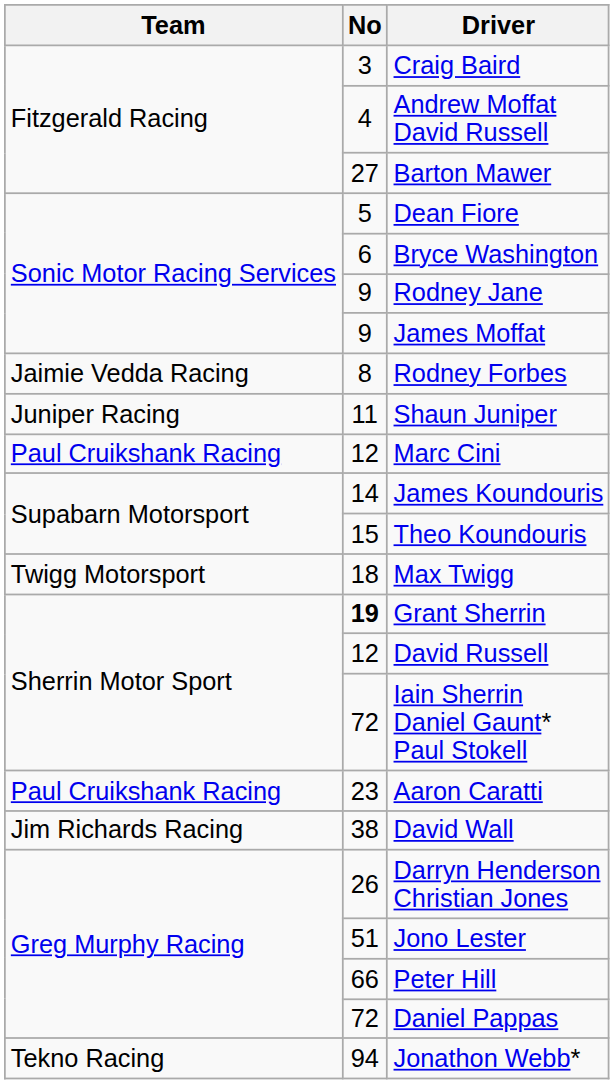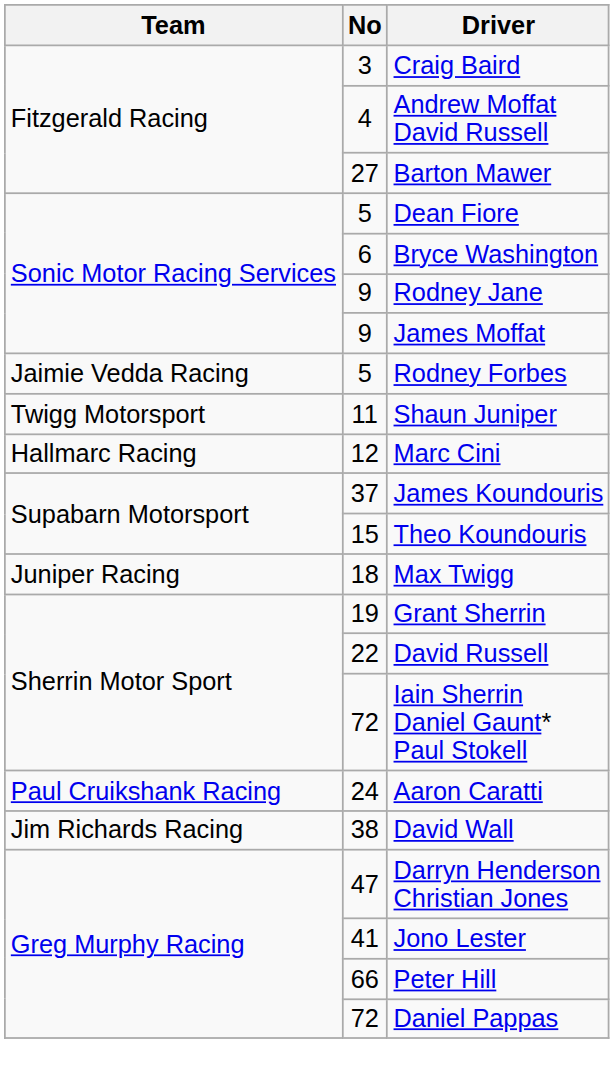 <table class="wikitable" style="font-size: 90%;">
 <tr>
 <th>Team</th>
 <th>No</th>
 <th>Driver</th>
 </tr>
 <tr>
 <td rowspan=3>Fitzgerald Racing</td>
 <td align="center">3</td>
 <td> <a href='#'>Craig Baird</a></td>
 </tr>
 <tr>
 <td align="center">4</td>
 <td> <a href='#'>Andrew Moffat</a><br> <a href='#'>David Russell</a></td>
 </tr>
 <tr>
 <td align="center">27</td>
 <td> <a href='#'>Barton Mawer</a></td>
 </tr>
 <tr>
 <td rowspan=4><a href='#'>Sonic Motor Racing Services</a></td>
 <td align="center">5</td>
 <td> <a href='#'>Dean Fiore</a></td>
 </tr>
 <tr>
 <td align="center">6</td>
 <td> <a href='#'>Bryce Washington</a></td>
 </tr>
 <tr>
 <td align="center">9</td>
 <td> <a href='#'>Rodney Jane</a></td>
 </tr>
 <tr>
 <td align="center">9</td>
 <td> <a href='#'>James Moffat</a></td>
 </tr>
 <tr>
 <td>Jaimie Vedda Racing</td>
-<td align="center">8</td>
+<td align="center">5</td>
 <td> <a href='#'>Rodney Forbes</a></td>
 </tr>
 <tr>
-<td>Juniper Racing</td>
+<td>Twigg Motorsport</td>
 <td align="center">11</td>
 <td> <a href='#'>Shaun Juniper</a></td>
 </tr>
 <tr>
-<td><a href='#'>Paul Cruikshank Racing</a></td>
+<td>Hallmarc Racing</td>
 <td align="center">12</td>
 <td> <a href='#'>Marc Cini</a></td>
 </tr>
 <tr>
 <td rowspan=2>Supabarn Motorsport</td>
-<td align="center">14</td>
+<td align="center">37</td>
 <td> <a href='#'>James Koundouris</a></td>
 </tr>
 <tr>
 <td align="center">15</td>
 <td> <a href='#'>Theo Koundouris</a></td>
 </tr>
 <tr>
-<td>Twigg Motorsport</td>
+<td>Juniper Racing</td>
 <td align="center">18</td>
 <td> <a href='#'>Max Twigg</a></td>
 </tr>
 <tr>
 <td rowspan=3>Sherrin Motor Sport</td>
-<td align="center"><strong>19</strong></td>
+<td align="center">19</td>
 <td> <a href='#'>Grant Sherrin</a></td>
 </tr>
 <tr>
-<td align="center">12</td>
+<td align="center">22</td>
 <td> <a href='#'>David Russell</a></td>
 </tr>
 <tr>
 <td align="center">72</td>
 <td> <a href='#'>Iain Sherrin</a><br> <a href='#'>Daniel Gaunt</a>*<br> <a href='#'>Paul Stokell</a></td>
 </tr>
 <tr>
 <td><a href='#'>Paul Cruikshank Racing</a></td>
-<td align="center">23</td>
+<td align="center">24</td>
 <td> <a href='#'>Aaron Caratti</a></td>
 </tr>
 <tr>
 <td>Jim Richards Racing</td>
 <td align="center">38</td>
 <td> <a href='#'>David Wall</a></td>
 </tr>
 <tr>
 <td rowspan=4><a href='#'>Greg Murphy Racing</a></td>
-<td align="center">26</td>
+<td align="center">47</td>
 <td> <a href='#'>Darryn Henderson</a><br> <a href='#'>Christian Jones</a></td>
 </tr>
 <tr>
-<td align="center">51</td>
+<td align="center">41</td>
 <td> <a href='#'>Jono Lester</a></td>
 </tr>
 <tr>
 <td align="center">66</td>
 <td> <a href='#'>Peter Hill</a></td>
 </tr>
 <tr>
 <td align="center">72</td>
 <td> <a href='#'>Daniel Pappas</a></td>
 </tr>
-<tr>
-<td>Tekno Racing</td>
-<td align="center">94</td>
-<td> <a href='#'>Jonathon Webb</a>*</td>
-</tr>
 </table>
